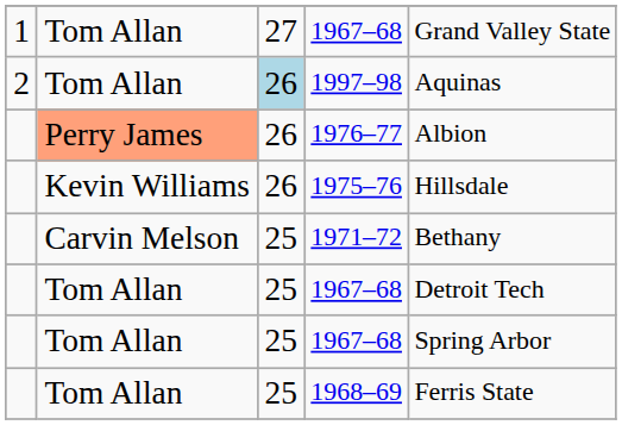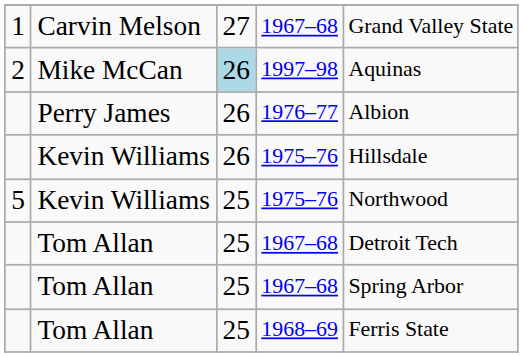 <table class="wikitable">
 <tr>
 </tr>
 <tr>
 <td>1</td>
-<td>Tom Allan</td>
+<td>Carvin Melson</td>
 <td>27</td>
 <td style="font-size:80%;"><a href='#'>1967–68</a></td>
 <td style="font-size:80%;">Grand Valley State</td>
 </tr>
 <tr>
 <td>2</td>
-<td>Tom Allan</td>
+<td>Mike McCan</td>
 <td style="background: lightblue;">26</td>
 <td style="font-size:80%;"><a href='#'>1997–98</a></td>
 <td style="font-size:80%;">Aquinas</td>
 </tr>
 <tr>
 <td></td>
-<td style="background: lightsalmon;">Perry James</td>
+<td>Perry James</td>
 <td>26</td>
 <td style="font-size:80%;"><a href='#'>1976–77</a></td>
 <td style="font-size:80%;">Albion</td>
 </tr>
 <tr>
 <td></td>
 <td>Kevin Williams</td>
 <td>26</td>
 <td style="font-size:80%;"><a href='#'>1975–76</a></td>
 <td style="font-size:80%;">Hillsdale</td>
 </tr>
 <tr>
-<td></td>
-<td>Carvin Melson</td>
+<td>5</td>
+<td>Kevin Williams</td>
 <td>25</td>
-<td style="font-size:80%;"><a href='#'>1971–72</a></td>
-<td style="font-size:80%;">Bethany</td>
+<td style="font-size:80%;"><a href='#'>1975–76</a></td>
+<td style="font-size:80%;">Northwood</td>
 </tr>
 <tr>
 <td></td>
 <td>Tom Allan</td>
 <td>25</td>
 <td style="font-size:80%;"><a href='#'>1967–68</a></td>
 <td style="font-size:80%;">Detroit Tech</td>
 </tr>
 <tr>
 <td></td>
 <td>Tom Allan</td>
 <td>25</td>
 <td style="font-size:80%;"><a href='#'>1967–68</a></td>
 <td style="font-size:80%;">Spring Arbor</td>
 </tr>
 <tr>
 <td></td>
 <td>Tom Allan</td>
 <td>25</td>
 <td style="font-size:80%;"><a href='#'>1968–69</a></td>
 <td style="font-size:80%;">Ferris State</td>
 </tr>
 </table>
